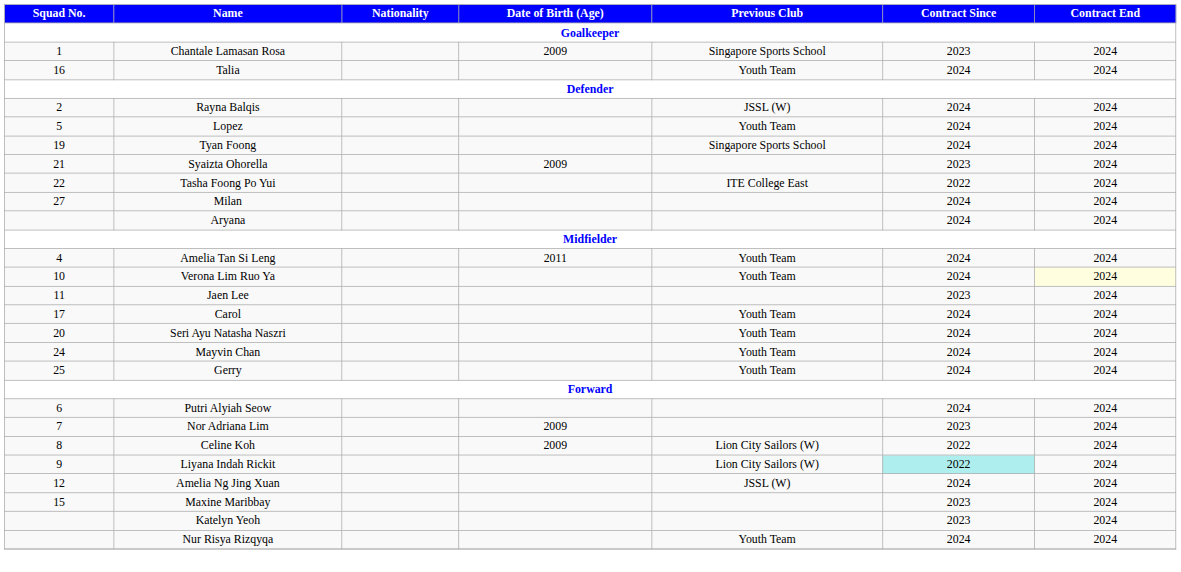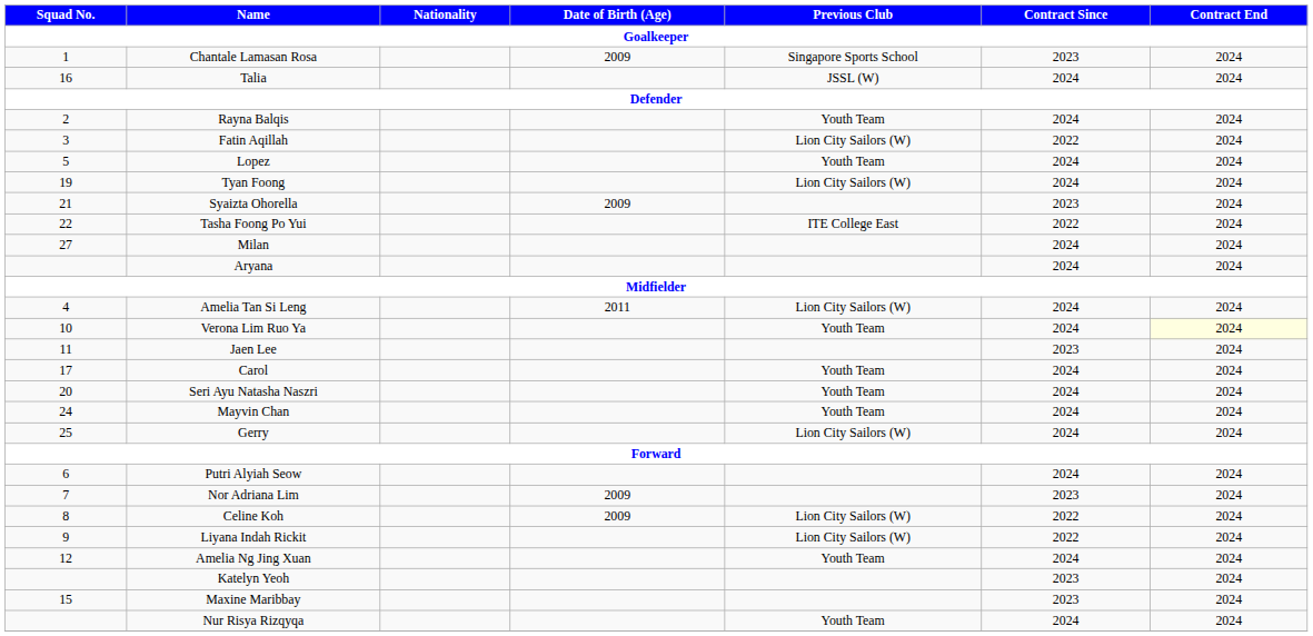 <table class="wikitable" style="text-align:center; font-size:100%; width:100%;">
 <tr>
 <th style="background:Blue; color:white; text-align:center;">Squad No.</th>
 <th style="background:Blue; color:white; text-align:center;">Name</th>
 <th style="background:Blue; color:white; text-align:center;">Nationality</th>
 <th style="background:Blue; color:white; text-align:center;">Date of Birth (Age)</th>
 <th style="background:Blue; color:white; text-align:center;">Previous Club</th>
 <th style="background:Blue; color:white; text-align:center;">Contract Since</th>
 <th style="background:Blue; color:white; text-align:center;">Contract End</th>
 </tr>
 <tr>
 <th colspan="7" style="background:white; color:blue; text-align:center">Goalkeeper</th>
 </tr>
 <tr>
 <td>1</td>
 <td>Chantale Lamasan Rosa</td>
 <td></td>
 <td>2009</td>
 <td> Singapore Sports School</td>
 <td>2023</td>
 <td>2024</td>
 </tr>
 <tr>
 <td>16</td>
 <td>Talia</td>
 <td></td>
 <td></td>
-<td>Youth Team</td>
+<td> JSSL (W)</td>
 <td>2024</td>
 <td>2024</td>
 </tr>
 <tr>
 <th colspan="7" style="background:white; color:blue; text-align:center">Defender</th>
 </tr>
 <tr>
 <td>2</td>
 <td>Rayna Balqis</td>
 <td></td>
 <td></td>
-<td> JSSL (W)</td>
+<td>Youth Team</td>
 <td>2024</td>
+<td>2024</td>
+</tr>
+<tr>
+<td>3</td>
+<td>Fatin Aqillah</td>
+<td></td>
+<td></td>
+<td> Lion City Sailors (W)</td>
+<td>2022</td>
 <td>2024</td>
 </tr>
 <tr>
 <td>5</td>
 <td>Lopez</td>
 <td></td>
 <td></td>
 <td>Youth Team</td>
 <td>2024</td>
 <td>2024</td>
 </tr>
 <tr>
 <td>19</td>
 <td>Tyan Foong</td>
 <td></td>
 <td></td>
-<td> Singapore Sports School</td>
+<td> Lion City Sailors (W)</td>
 <td>2024</td>
 <td>2024</td>
 </tr>
 <tr>
 <td>21</td>
 <td>Syaizta Ohorella</td>
 <td></td>
 <td>2009</td>
 <td></td>
 <td>2023</td>
 <td>2024</td>
 </tr>
 <tr>
 <td>22</td>
 <td>Tasha Foong Po Yui</td>
 <td></td>
 <td></td>
 <td> ITE College East</td>
 <td>2022</td>
 <td>2024</td>
 </tr>
 <tr>
 <td>27</td>
 <td>Milan</td>
 <td></td>
 <td></td>
 <td></td>
 <td>2024</td>
 <td>2024</td>
 </tr>
 <tr>
 <td></td>
 <td>Aryana</td>
 <td></td>
 <td></td>
 <td></td>
 <td>2024</td>
 <td>2024</td>
 </tr>
 <tr>
 <th colspan="7" style="background:white; color:blue; text-align:center">Midfielder</th>
 </tr>
 <tr>
 <td>4</td>
 <td>Amelia Tan Si Leng</td>
 <td></td>
 <td>2011</td>
-<td>Youth Team</td>
+<td> Lion City Sailors (W)</td>
 <td>2024</td>
 <td>2024</td>
 </tr>
 <tr>
 <td>10</td>
 <td>Verona Lim Ruo Ya</td>
 <td></td>
 <td></td>
 <td>Youth Team</td>
 <td>2024</td>
 <td style="background: lightyellow;">2024</td>
 </tr>
 <tr>
 <td>11</td>
 <td>Jaen Lee</td>
 <td></td>
 <td></td>
 <td></td>
 <td>2023</td>
 <td>2024</td>
 </tr>
 <tr>
 <td>17</td>
 <td>Carol</td>
 <td></td>
 <td></td>
 <td>Youth Team</td>
 <td>2024</td>
 <td>2024</td>
 </tr>
 <tr>
 <td>20</td>
 <td>Seri Ayu Natasha Naszri</td>
 <td></td>
 <td></td>
 <td>Youth Team</td>
 <td>2024</td>
 <td>2024</td>
 </tr>
 <tr>
 <td>24</td>
 <td>Mayvin Chan</td>
 <td></td>
 <td></td>
 <td>Youth Team</td>
 <td>2024</td>
 <td>2024</td>
 </tr>
 <tr>
 <td>25</td>
 <td>Gerry</td>
 <td></td>
 <td></td>
-<td>Youth Team</td>
+<td> Lion City Sailors (W)</td>
 <td>2024</td>
 <td>2024</td>
 </tr>
 <tr>
 <th colspan="7" style="background:white; color:blue; text-align:center">Forward</th>
 </tr>
 <tr>
 <td>6</td>
 <td>Putri Alyiah Seow</td>
 <td></td>
 <td></td>
 <td></td>
 <td>2024</td>
 <td>2024</td>
 </tr>
 <tr>
 <td>7</td>
 <td>Nor Adriana Lim</td>
 <td></td>
 <td>2009</td>
 <td></td>
 <td>2023</td>
 <td>2024</td>
 </tr>
 <tr>
 <td>8</td>
 <td>Celine Koh</td>
 <td></td>
 <td>2009</td>
 <td> Lion City Sailors (W)</td>
 <td>2022</td>
 <td>2024</td>
 </tr>
 <tr>
 <td>9</td>
 <td>Liyana Indah Rickit</td>
 <td></td>
 <td></td>
 <td> Lion City Sailors (W)</td>
-<td style="background: paleturquoise;">2022</td>
+<td>2022</td>
 <td>2024</td>
 </tr>
 <tr>
 <td>12</td>
 <td>Amelia Ng Jing Xuan</td>
 <td></td>
 <td></td>
-<td> JSSL (W)</td>
+<td>Youth Team</td>
 <td>2024</td>
 <td>2024</td>
 </tr>
 <tr>
-<td>15</td>
-<td>Maxine Maribbay</td>
+<td></td>
+<td>Katelyn Yeoh</td>
 <td></td>
 <td></td>
 <td></td>
 <td>2023</td>
 <td>2024</td>
 </tr>
 <tr>
-<td></td>
-<td>Katelyn Yeoh</td>
+<td>15</td>
+<td>Maxine Maribbay</td>
 <td></td>
 <td></td>
 <td></td>
 <td>2023</td>
 <td>2024</td>
 </tr>
 <tr>
 <td></td>
 <td>Nur Risya Rizqyqa</td>
 <td></td>
 <td></td>
 <td>Youth Team</td>
 <td>2024</td>
 <td>2024</td>
 </tr>
 <tr>
 </tr>
 </table>
